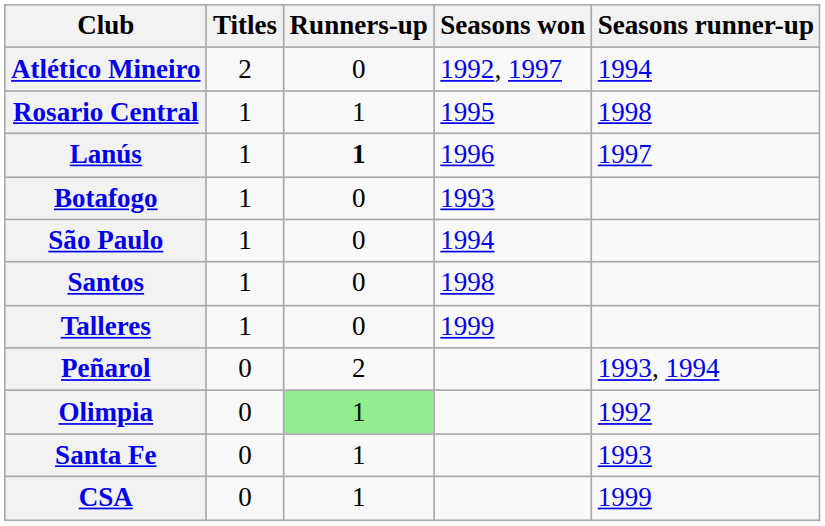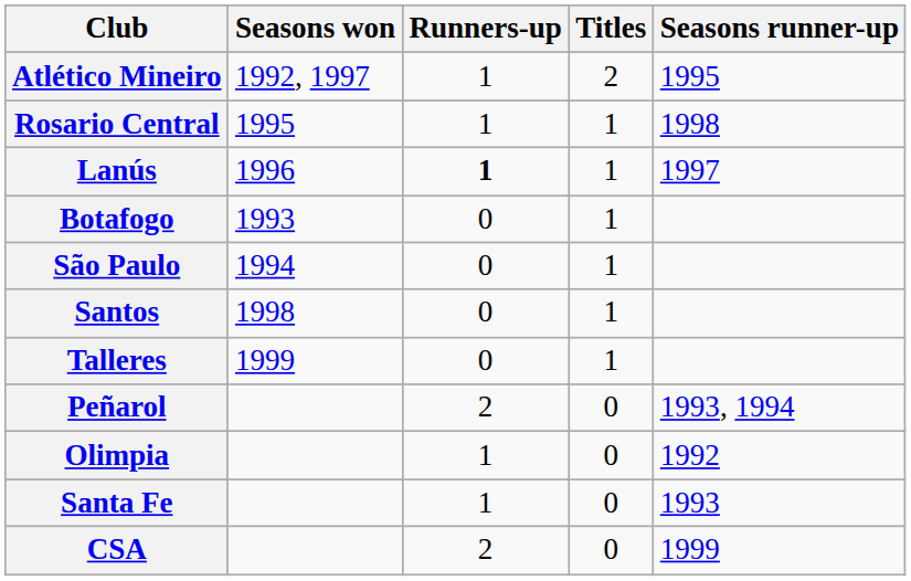 <table class="wikitable sortable plainrowheaders">
 <tr>
 <th scope=col>Club</th>
+<th scope=col>Seasons won</th>
+<th scope=col>Runners-up</th>
 <th scope=col>Titles</th>
-<th scope=col>Runners-up</th>
-<th scope=col>Seasons won</th>
 <th scope=col>Seasons runner-up</th>
 </tr>
 <tr>
 <th scope=row> <a href='#'>Atlético Mineiro</a></th>
+<td><a href='#'>1992</a>, <a href='#'>1997</a></td>
+<td align=center>1</td>
 <td align=center>2</td>
-<td align=center>0</td>
-<td><a href='#'>1992</a>, <a href='#'>1997</a></td>
-<td><a href='#'>1994</a></td>
+<td><a href='#'>1995</a></td>
 </tr>
 <tr>
 <th scope=row> <a href='#'>Rosario Central</a></th>
+<td><a href='#'>1995</a></td>
 <td align=center>1</td>
 <td align=center>1</td>
-<td><a href='#'>1995</a></td>
 <td><a href='#'>1998</a></td>
 </tr>
 <tr>
 <th scope=row> <a href='#'>Lanús</a></th>
+<td><a href='#'>1996</a></td>
+<td align=center><strong>1</strong></td>
 <td align=center>1</td>
-<td align=center><strong>1</strong></td>
-<td><a href='#'>1996</a></td>
 <td><a href='#'>1997</a></td>
 </tr>
 <tr>
 <th scope=row> <a href='#'>Botafogo</a></th>
+<td><a href='#'>1993</a></td>
+<td align=center>0</td>
 <td align=center>1</td>
-<td align=center>0</td>
-<td><a href='#'>1993</a></td>
 <td></td>
 </tr>
 <tr>
 <th scope=row> <a href='#'>São Paulo</a></th>
+<td><a href='#'>1994</a></td>
+<td align=center>0</td>
 <td align=center>1</td>
-<td align=center>0</td>
-<td><a href='#'>1994</a></td>
 <td></td>
 </tr>
 <tr>
 <th scope=row> <a href='#'>Santos</a></th>
+<td><a href='#'>1998</a></td>
+<td align=center>0</td>
 <td align=center>1</td>
-<td align=center>0</td>
-<td><a href='#'>1998</a></td>
 <td></td>
 </tr>
 <tr>
 <th scope=row> <a href='#'>Talleres</a></th>
+<td><a href='#'>1999</a></td>
+<td align=center>0</td>
 <td align=center>1</td>
-<td align=center>0</td>
-<td><a href='#'>1999</a></td>
 <td></td>
 </tr>
 <tr>
 <th scope=row> <a href='#'>Peñarol</a></th>
+<td></td>
+<td align=center>2</td>
 <td align=center>0</td>
-<td align=center>2</td>
-<td></td>
 <td><a href='#'>1993</a>, <a href='#'>1994</a></td>
 </tr>
 <tr>
 <th scope=row> <a href='#'>Olimpia</a></th>
+<td></td>
+<td align=center>1</td>
 <td align=center>0</td>
-<td align=center style="background: lightgreen;">1</td>
-<td></td>
 <td><a href='#'>1992</a></td>
 </tr>
 <tr>
 <th scope=row> <a href='#'>Santa Fe</a></th>
+<td></td>
+<td align=center>1</td>
 <td align=center>0</td>
-<td align=center>1</td>
-<td></td>
 <td><a href='#'>1993</a></td>
 </tr>
 <tr>
 <th scope=row> <a href='#'>CSA</a></th>
+<td></td>
+<td align=center>2</td>
 <td align=center>0</td>
-<td align=center>1</td>
-<td></td>
 <td><a href='#'>1999</a></td>
 </tr>
 </table>
